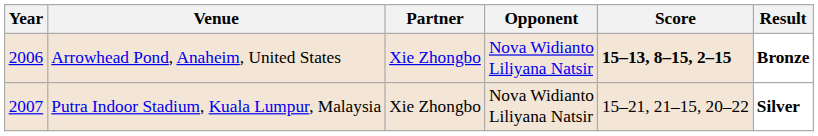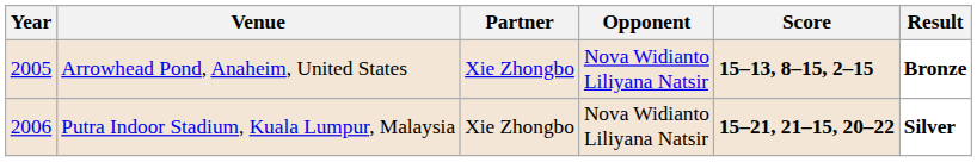 <table class="sortable wikitable" style="font-size: 90%;">
 <tr>
 <th>Year</th>
 <th>Venue</th>
 <th>Partner</th>
 <th>Opponent</th>
 <th>Score</th>
 <th>Result</th>
 </tr>
 <tr style="background:#F3E6D7">
-<td align="center"><a href='#'>2006</a></td>
+<td align="center"><a href='#'>2005</a></td>
 <td align="left"><a href='#'>Arrowhead Pond</a>, <a href='#'>Anaheim</a>, United States</td>
 <td align="left"> <a href='#'>Xie Zhongbo</a></td>
 <td align="left"> <a href='#'>Nova Widianto</a><br> <a href='#'>Liliyana Natsir</a></td>
 <td align="left"><strong>15–13, 8–15, 2–15</strong></td>
 <td style="text-align:left; background:white"> <strong>Bronze</strong></td>
 </tr>
 <tr style="background:#F3E6D7">
-<td align="center"><a href='#'>2007</a></td>
+<td align="center"><a href='#'>2006</a></td>
 <td align="left"><a href='#'>Putra Indoor Stadium</a>, <a href='#'>Kuala Lumpur</a>, Malaysia</td>
 <td align="left"> Xie Zhongbo</td>
 <td align="left"> Nova Widianto<br> Liliyana Natsir</td>
-<td align="left">15–21, 21–15, 20–22</td>
+<td align="left"><strong>15–21, 21–15, 20–22</strong></td>
 <td style="text-align:left; background:white"> <strong>Silver</strong></td>
 </tr>
 </table>
